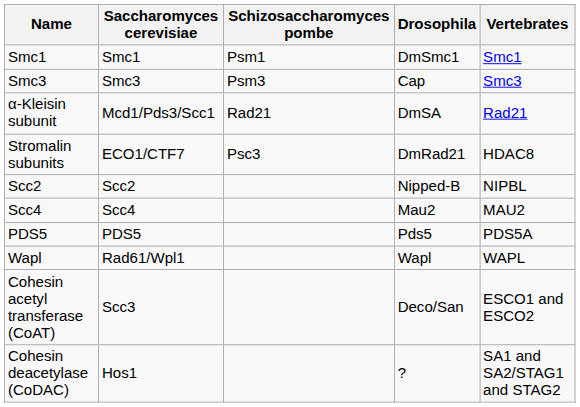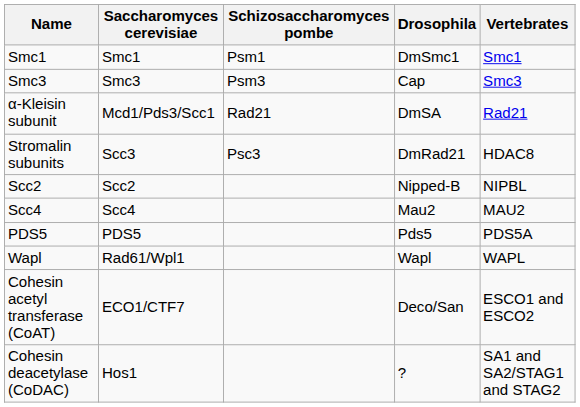 <table class="wikitable">
 <tr>
 <th>Name</th>
 <th>Saccharomyces cerevisiae</th>
 <th>Schizosaccharomyces pombe</th>
 <th>Drosophila</th>
 <th>Vertebrates</th>
 </tr>
 <tr>
 <td>Smc1</td>
 <td>Smc1</td>
 <td>Psm1</td>
 <td>DmSmc1</td>
 <td><a href='#'>Smc1</a></td>
 </tr>
 <tr>
 <td>Smc3</td>
 <td>Smc3</td>
 <td>Psm3</td>
 <td>Cap</td>
 <td><a href='#'>Smc3</a></td>
 </tr>
 <tr>
 <td>α-Kleisin subunit</td>
 <td>Mcd1/Pds3/Scc1</td>
 <td>Rad21</td>
 <td>DmSA</td>
 <td><a href='#'>Rad21</a></td>
 </tr>
 <tr>
 <td>Stromalin subunits</td>
-<td>ECO1/CTF7</td>
+<td>Scc3</td>
 <td>Psc3</td>
 <td>DmRad21</td>
 <td>HDAC8</td>
 </tr>
 <tr>
 <td>Scc2</td>
 <td>Scc2</td>
 <td></td>
 <td>Nipped-B</td>
 <td>NIPBL</td>
 </tr>
 <tr>
 <td>Scc4</td>
 <td>Scc4</td>
 <td></td>
 <td>Mau2</td>
 <td>MAU2</td>
 </tr>
 <tr>
 <td>PDS5</td>
 <td>PDS5</td>
 <td></td>
 <td>Pds5</td>
 <td>PDS5A</td>
 </tr>
 <tr>
 <td>Wapl</td>
 <td>Rad61/Wpl1</td>
 <td></td>
 <td>Wapl</td>
 <td>WAPL</td>
 </tr>
 <tr>
 <td>Cohesin acetyl transferase (CoAT)</td>
-<td>Scc3</td>
+<td>ECO1/CTF7</td>
 <td></td>
 <td>Deco/San</td>
 <td>ESCO1 and ESCO2</td>
 </tr>
 <tr>
 <td>Cohesin deacetylase (CoDAC)</td>
 <td>Hos1</td>
 <td></td>
 <td>?</td>
 <td>SA1 and SA2/STAG1 and STAG2</td>
 </tr>
 </table>
